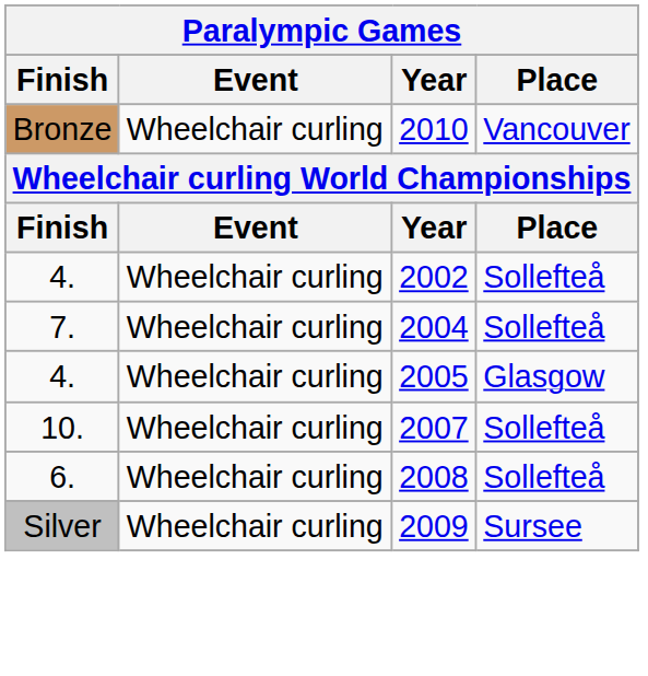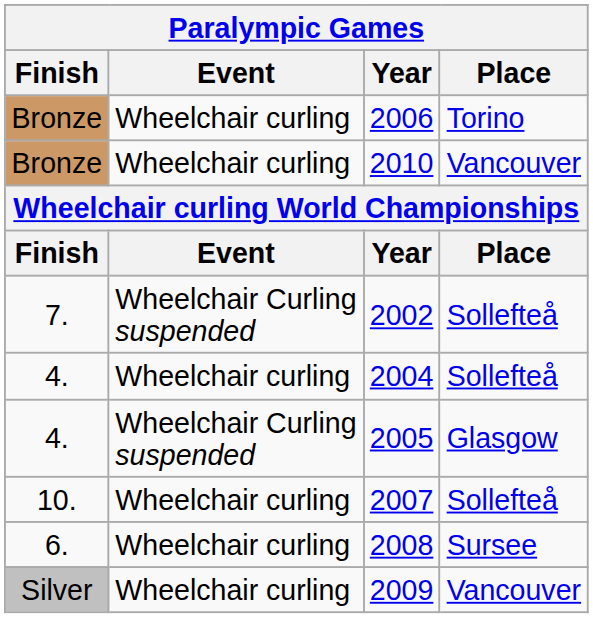 <table class="wikitable" style="border-collapse: collapse; font-size: 95%;">
 <tr>
 <th colspan=4> <a href='#'>Paralympic Games</a></th>
 </tr>
 <tr>
 <th>Finish</th>
 <th>Event</th>
 <th>Year</th>
 <th>Place</th>
+</tr>
+<tr>
+<td bgcolor="CC9966" align="center">Bronze</td>
+<td>Wheelchair curling</td>
+<td><a href='#'>2006</a></td>
+<td> <a href='#'>Torino</a></td>
 </tr>
 <tr>
 <td bgcolor="CC9966" align="center">Bronze</td>
 <td>Wheelchair curling</td>
 <td><a href='#'>2010</a></td>
 <td> <a href='#'>Vancouver</a></td>
 </tr>
 <tr>
 <th colspan=4> <a href='#'>Wheelchair curling World Championships</a></th>
 </tr>
 <tr>
 <th>Finish</th>
 <th>Event</th>
 <th>Year</th>
 <th>Place</th>
 </tr>
 <tr>
-<td align="center">4.</td>
-<td>Wheelchair curling</td>
+<td align="center">7.</td>
+<td>Wheelchair Curling<br><em>suspended</em></td>
 <td><a href='#'>2002</a></td>
 <td> <a href='#'>Sollefteå</a></td>
 </tr>
 <tr>
-<td align="center">7.</td>
+<td align="center">4.</td>
 <td>Wheelchair curling</td>
 <td><a href='#'>2004</a></td>
 <td> <a href='#'>Sollefteå</a></td>
 </tr>
 <tr>
 <td align="center">4.</td>
-<td>Wheelchair curling</td>
+<td>Wheelchair Curling<br><em>suspended</em></td>
 <td><a href='#'>2005</a></td>
 <td> <a href='#'>Glasgow</a></td>
 </tr>
 <tr>
 <td align="center">10.</td>
 <td>Wheelchair curling</td>
 <td><a href='#'>2007</a></td>
 <td> <a href='#'>Sollefteå</a></td>
 </tr>
 <tr>
 <td align="center">6.</td>
 <td>Wheelchair curling</td>
 <td><a href='#'>2008</a></td>
-<td> <a href='#'>Sollefteå</a></td>
+<td> <a href='#'>Sursee</a></td>
 </tr>
 <tr>
 <td bgcolor="silver" align="center">Silver</td>
 <td>Wheelchair curling</td>
 <td><a href='#'>2009</a></td>
-<td> <a href='#'>Sursee</a></td>
+<td> <a href='#'>Vancouver</a></td>
 </tr>
 </table>
